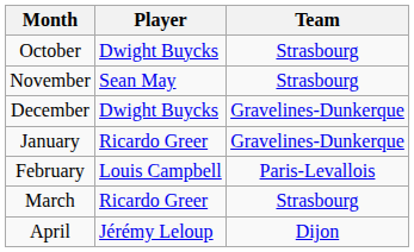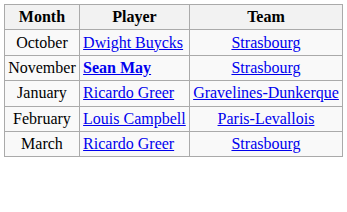 <table class="wikitable sortable" style="text-align: center;">
 <tr>
 <th align="center">Month</th>
 <th align="center">Player</th>
 <th align="center">Team</th>
 </tr>
 <tr>
 <td>October</td>
 <td align="left"> <a href='#'>Dwight Buycks</a></td>
 <td><a href='#'>Strasbourg</a></td>
 </tr>
 <tr>
 <td>November</td>
-<td align="left"> <a href='#'>Sean May</a></td>
+<td align="left"><strong> <a href='#'>Sean May</a></strong></td>
 <td><a href='#'>Strasbourg</a></td>
-</tr>
-<tr>
-<td>December</td>
-<td align="left"> <a href='#'>Dwight Buycks</a></td>
-<td><a href='#'>Gravelines-Dunkerque</a></td>
 </tr>
 <tr>
 <td>January</td>
 <td align="left"> <a href='#'>Ricardo Greer</a></td>
 <td><a href='#'>Gravelines-Dunkerque</a></td>
 </tr>
 <tr>
 <td>February</td>
 <td align="left"> <a href='#'>Louis Campbell</a></td>
 <td><a href='#'>Paris-Levallois</a></td>
 </tr>
 <tr>
 <td>March</td>
 <td align="left"> <a href='#'>Ricardo Greer</a></td>
 <td><a href='#'>Strasbourg</a></td>
 </tr>
-<tr>
-<td>April</td>
-<td align="left"> <a href='#'>Jérémy Leloup</a></td>
-<td><a href='#'>Dijon</a></td>
-</tr>
 </table>
